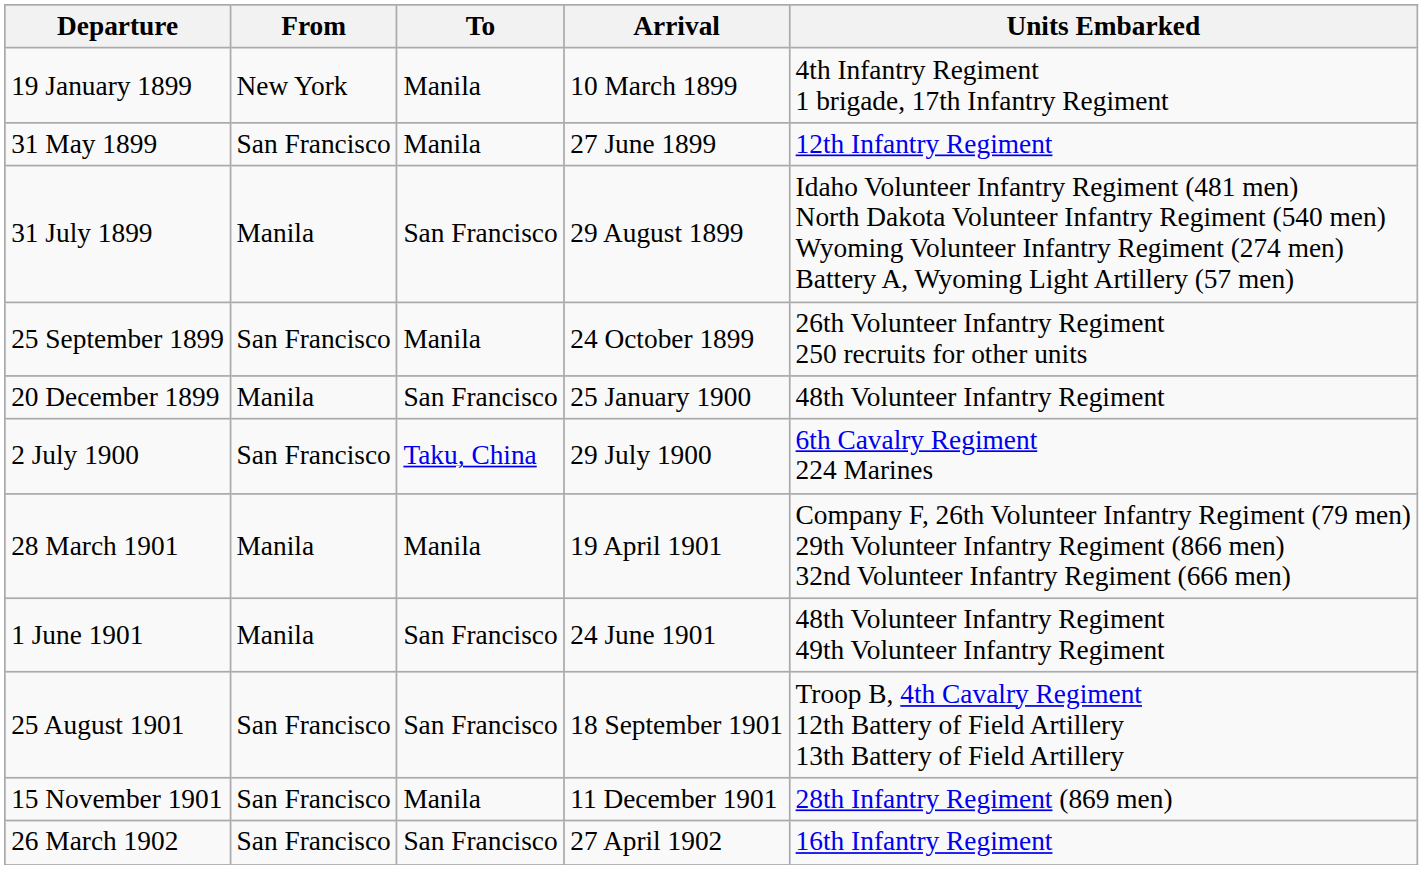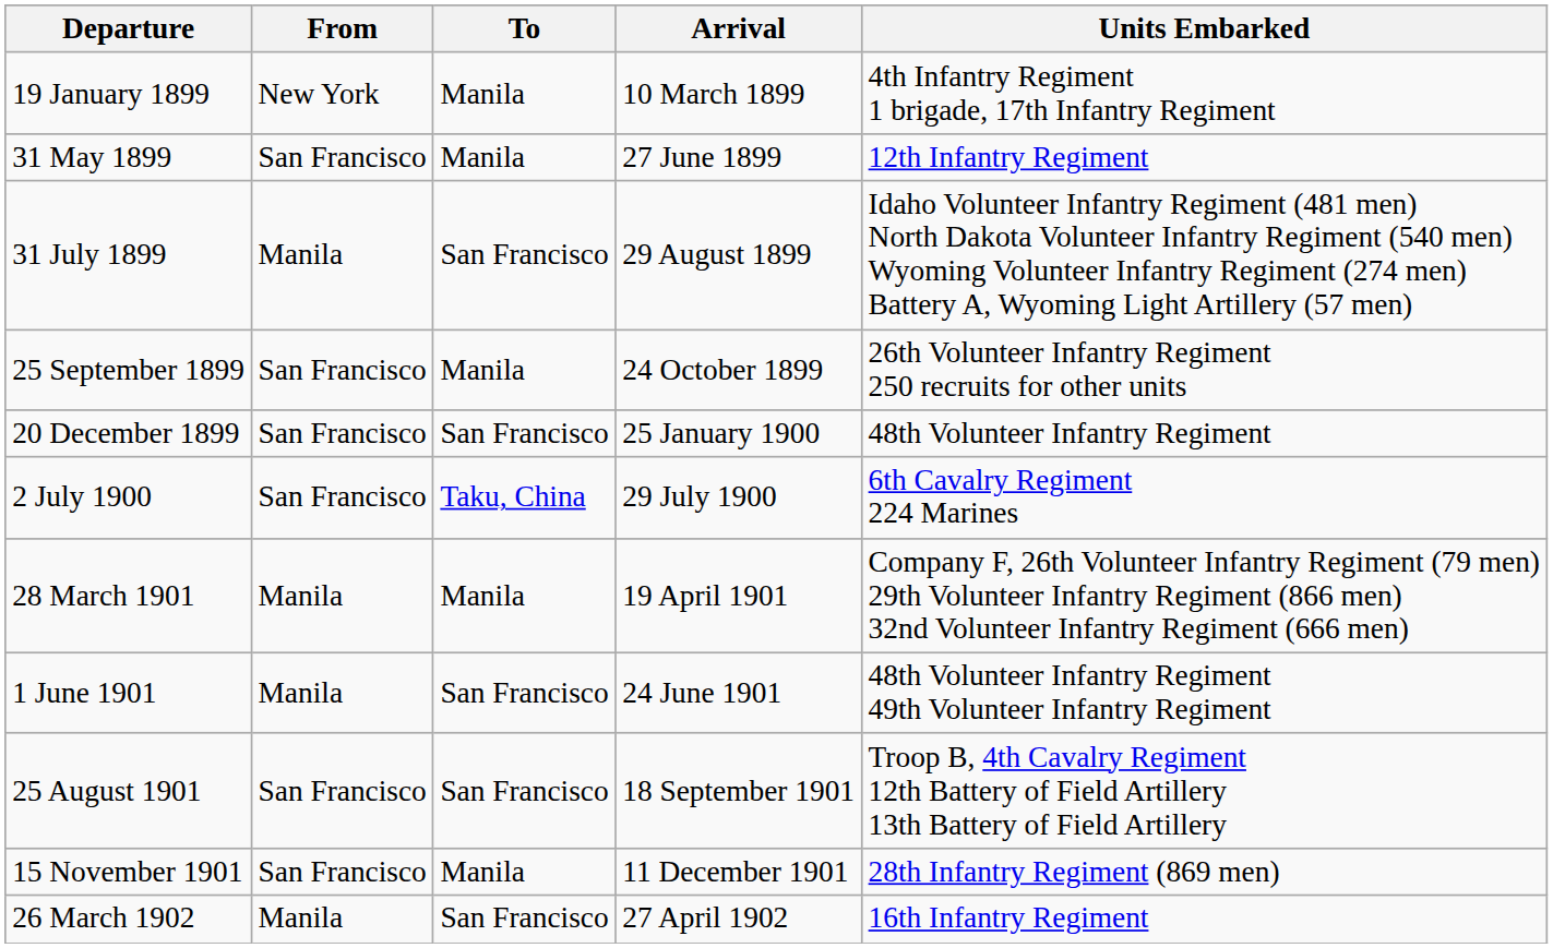 <table class="wikitable">
 <tr>
 <th>Departure</th>
 <th>From</th>
 <th>To</th>
 <th>Arrival</th>
 <th>Units Embarked</th>
 </tr>
 <tr>
 <td>19 January 1899</td>
 <td>New York</td>
 <td>Manila</td>
 <td>10 March 1899</td>
 <td>4th Infantry Regiment<br>1 brigade, 17th Infantry Regiment</td>
 </tr>
 <tr>
 <td>31 May 1899</td>
 <td>San Francisco</td>
 <td>Manila</td>
 <td>27 June 1899</td>
 <td><a href='#'>12th Infantry Regiment</a></td>
 </tr>
 <tr>
 <td>31 July 1899</td>
 <td>Manila</td>
 <td>San Francisco</td>
 <td>29 August 1899</td>
 <td>Idaho Volunteer Infantry Regiment (481 men)<br>North Dakota Volunteer Infantry Regiment (540 men)<br>Wyoming Volunteer Infantry Regiment (274 men)<br>Battery A, Wyoming Light Artillery (57 men)</td>
 </tr>
 <tr>
 <td>25 September 1899</td>
 <td>San Francisco</td>
 <td>Manila</td>
 <td>24 October 1899</td>
 <td>26th Volunteer Infantry Regiment<br>250 recruits for other units</td>
 </tr>
 <tr>
 <td>20 December 1899</td>
-<td>Manila</td>
+<td>San Francisco</td>
 <td>San Francisco</td>
 <td>25 January 1900</td>
 <td>48th Volunteer Infantry Regiment</td>
 </tr>
 <tr>
 <td>2 July 1900</td>
 <td>San Francisco</td>
 <td><a href='#'>Taku, China</a></td>
 <td>29 July 1900</td>
 <td><a href='#'>6th Cavalry Regiment</a><br>224 Marines</td>
 </tr>
 <tr>
 <td>28 March 1901</td>
 <td>Manila</td>
 <td>Manila</td>
 <td>19 April 1901</td>
 <td>Company F, 26th Volunteer Infantry Regiment (79 men)<br>29th Volunteer Infantry Regiment (866 men)<br>32nd Volunteer Infantry Regiment (666 men)</td>
 </tr>
 <tr>
 <td>1 June 1901</td>
 <td>Manila</td>
 <td>San Francisco</td>
 <td>24 June 1901</td>
 <td>48th Volunteer Infantry Regiment<br>49th Volunteer Infantry Regiment</td>
 </tr>
 <tr>
 <td>25 August 1901</td>
 <td>San Francisco</td>
 <td>San Francisco</td>
 <td>18 September 1901</td>
 <td>Troop B, <a href='#'>4th Cavalry Regiment</a><br>12th Battery of Field Artillery<br>13th Battery of Field Artillery</td>
 </tr>
 <tr>
 <td>15 November 1901</td>
 <td>San Francisco</td>
 <td>Manila</td>
 <td>11 December 1901</td>
 <td><a href='#'>28th Infantry Regiment</a> (869 men)</td>
 </tr>
 <tr>
 <td>26 March 1902</td>
-<td>San Francisco</td>
+<td>Manila</td>
 <td>San Francisco</td>
 <td>27 April 1902</td>
 <td><a href='#'>16th Infantry Regiment</a></td>
 </tr>
 </table>
